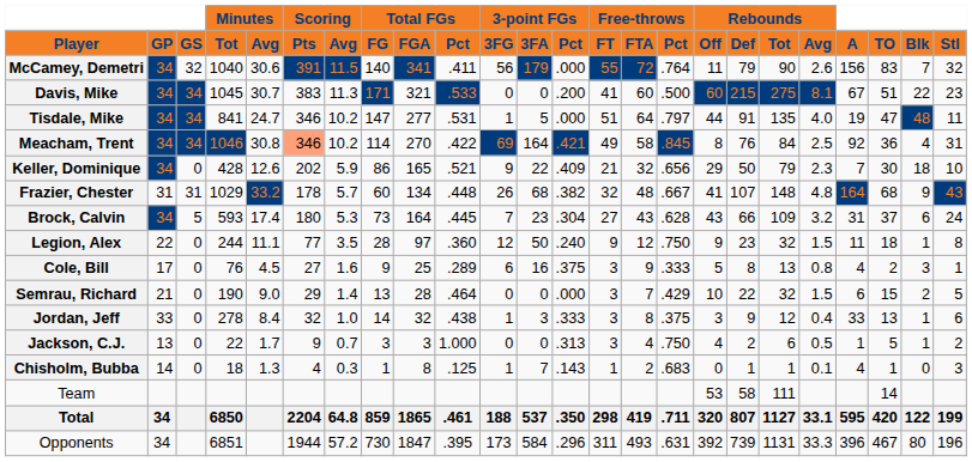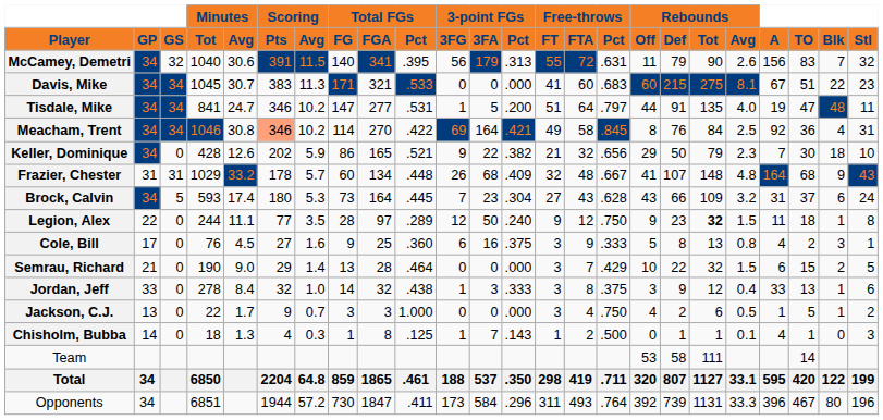 <table class="wikitable sortable" border="1" style="font-size: 80%;">
 <tr>
 <th colspan="3" style="border-top-style:hidden; border-left-style:hidden; background: white;"></th>
 <th colspan="2" style="background:#F47F24; color:#003C7D;">Minutes</th>
 <th colspan="2" style="background:#F47F24; color:#003C7D;">Scoring</th>
 <th colspan="3" style="background:#F47F24; color:#003C7D;">Total FGs</th>
 <th colspan="3" style="background:#F47F24; color:#003C7D;">3-point FGs</th>
 <th colspan="3" style="background:#F47F24; color:#003C7D;">Free-throws</th>
 <th colspan="4" style="background:#F47F24; color:#003C7D;">Rebounds</th>
 <th colspan="4" style="border-top-style:hidden; border-right-style:hidden; background: white;"></th>
 </tr>
 <tr>
 <th scope="col" style="background:#F47F24; color:#003C7D;">Player</th>
 <th scope="col" style="background:#F47F24; color:#003C7D;">GP</th>
 <th scope="col" style="background:#F47F24; color:#003C7D;">GS</th>
 <th scope="col" style="background:#F47F24; color:#003C7D;">Tot</th>
 <th scope="col" style="background:#F47F24; color:#003C7D;">Avg</th>
 <th scope="col" style="background:#F47F24; color:#003C7D;">Pts</th>
 <th scope="col" style="background:#F47F24; color:#003C7D;">Avg</th>
 <th scope="col" style="background:#F47F24; color:#003C7D;">FG</th>
 <th scope="col" style="background:#F47F24; color:#003C7D;">FGA</th>
 <th scope="col" style="background:#F47F24; color:#003C7D;">Pct</th>
 <th scope="col" style="background:#F47F24; color:#003C7D;">3FG</th>
 <th scope="col" style="background:#F47F24; color:#003C7D;">3FA</th>
 <th scope="col" style="background:#F47F24; color:#003C7D;">Pct</th>
 <th scope="col" style="background:#F47F24; color:#003C7D;">FT</th>
 <th scope="col" style="background:#F47F24; color:#003C7D;">FTA</th>
 <th scope="col" style="background:#F47F24; color:#003C7D;">Pct</th>
 <th scope="col" style="background:#F47F24; color:#003C7D;">Off</th>
 <th scope="col" style="background:#F47F24; color:#003C7D;">Def</th>
 <th scope="col" style="background:#F47F24; color:#003C7D;">Tot</th>
 <th scope="col" style="background:#F47F24; color:#003C7D;">Avg</th>
 <th scope="col" style="background:#F47F24; color:#003C7D;">A</th>
 <th scope="col" style="background:#F47F24; color:#003C7D;">TO</th>
 <th scope="col" style="background:#F47F24; color:#003C7D;">Blk</th>
 <th scope="col" style="background:#F47F24; color:#003C7D;">Stl</th>
 </tr>
 <tr>
 <th style=white-space:nowrap>McCamey, Demetri</th>
 <td align="right" style="background:#003C7D; color:#F47F24;">34</td>
 <td align="right">32</td>
 <td align="right">1040</td>
 <td align="right">30.6</td>
 <td align="right" style="background:#003C7D; color:#F47F24;">391</td>
 <td align="right" style="background:#003C7D; color:#F47F24;">11.5</td>
 <td align="right">140</td>
 <td align="right" style="background:#003C7D; color:#F47F24;">341</td>
-<td align="right">.411</td>
+<td align="center">.395</td>
 <td align="right">56</td>
 <td align="right" style="background:#003C7D; color:#F47F24;">179</td>
-<td align="right">.000</td>
+<td align="right">.313</td>
 <td align="right" style="background:#003C7D; color:#F47F24;">55</td>
 <td align="right" style="background:#003C7D; color:#F47F24;">72</td>
-<td align="right">.764</td>
+<td align="center">.631</td>
 <td align="right">11</td>
 <td align="right">79</td>
 <td align="right">90</td>
 <td align="right">2.6</td>
 <td align="right">156</td>
 <td align="right">83</td>
 <td align="right">7</td>
 <td align="right">32</td>
 </tr>
 <tr>
 <th style=white-space:nowrap>Davis, Mike</th>
 <td align="right" style="background:#003C7D; color:#F47F24;">34</td>
 <td align="right" style="background:#003C7D; color:#F47F24;">34</td>
 <td align="right">1045</td>
 <td align="right">30.7</td>
 <td align="right">383</td>
 <td align="right">11.3</td>
 <td align="right" style="background:#003C7D; color:#F47F24;">171</td>
 <td align="right">321</td>
 <td align="right" style="background:#003C7D; color:#F47F24;">.533</td>
 <td align="right">0</td>
 <td align="right">0</td>
-<td align="right">.200</td>
+<td align="right">.000</td>
 <td align="right">41</td>
 <td align="right">60</td>
-<td align="right">.500</td>
+<td align="right">.683</td>
 <td align="right" style="background:#003C7D; color:#F47F24;">60</td>
 <td align="right" style="background:#003C7D; color:#F47F24;">215</td>
 <td align="right" style="background:#003C7D; color:#F47F24;">275</td>
 <td align="right" style="background:#003C7D; color:#F47F24;">8.1</td>
 <td align="right">67</td>
 <td align="right">51</td>
 <td align="right">22</td>
 <td align="right">23</td>
 </tr>
 <tr>
 <th style=white-space:nowrap>Tisdale, Mike</th>
 <td align="right" style="background:#003C7D; color:#F47F24;">34</td>
 <td align="right" style="background:#003C7D; color:#F47F24;">34</td>
 <td align="right">841</td>
 <td align="right">24.7</td>
 <td align="right">346</td>
 <td align="right">10.2</td>
 <td align="right">147</td>
 <td align="right">277</td>
 <td align="right">.531</td>
 <td align="right">1</td>
 <td align="right">5</td>
-<td align="right">.000</td>
+<td align="right">.200</td>
 <td align="right">51</td>
 <td align="right">64</td>
 <td align="right">.797</td>
 <td align="right">44</td>
 <td align="right">91</td>
 <td align="right">135</td>
 <td align="right">4.0</td>
 <td align="right">19</td>
 <td align="right">47</td>
 <td align="right" style="background:#003C7D; color:#F47F24;">48</td>
 <td align="right">11</td>
 </tr>
 <tr>
 <th style=white-space:nowrap>Meacham, Trent</th>
 <td align="right" style="background:#003C7D; color:#F47F24;">34</td>
 <td align="right" style="background:#003C7D; color:#F47F24;">34</td>
 <td align="right" style="background:#003C7D; color:#F47F24;">1046</td>
 <td align="right">30.8</td>
 <td align="right" style="background: lightsalmon;">346</td>
 <td align="right">10.2</td>
 <td align="right">114</td>
 <td align="right">270</td>
 <td align="right">.422</td>
 <td align="right" style="background:#003C7D; color:#F47F24;">69</td>
 <td align="right">164</td>
 <td align="right" style="background:#003C7D; color:#F47F24;">.421</td>
 <td align="right">49</td>
 <td align="right">58</td>
 <td align="right" style="background:#003C7D; color:#F47F24;">.845</td>
 <td align="right">8</td>
 <td align="right">76</td>
 <td align="right">84</td>
 <td align="right">2.5</td>
 <td align="right">92</td>
 <td align="right">36</td>
 <td align="right">4</td>
 <td align="right">31</td>
 </tr>
 <tr>
 <th style=white-space:nowrap>Keller, Dominique</th>
 <td align="right" style="background:#003C7D; color:#F47F24;">34</td>
 <td align="right">0</td>
 <td align="right">428</td>
 <td align="right">12.6</td>
 <td align="right">202</td>
 <td align="right">5.9</td>
 <td align="right">86</td>
 <td align="right">165</td>
 <td align="right">.521</td>
 <td align="right">9</td>
 <td align="right">22</td>
-<td align="right">.409</td>
+<td align="right">.382</td>
 <td align="right">21</td>
 <td align="right">32</td>
 <td align="right">.656</td>
 <td align="right">29</td>
 <td align="right">50</td>
 <td align="right">79</td>
 <td align="right">2.3</td>
 <td align="right">7</td>
 <td align="right">30</td>
 <td align="right">18</td>
 <td align="right">10</td>
 </tr>
 <tr>
 <th style=white-space:nowrap>Frazier, Chester</th>
 <td align="right">31</td>
 <td align="right">31</td>
 <td align="right">1029</td>
 <td align="right" style="background:#003C7D; color:#F47F24;">33.2</td>
 <td align="right">178</td>
 <td align="right">5.7</td>
 <td align="right">60</td>
 <td align="right">134</td>
 <td align="right">.448</td>
 <td align="right">26</td>
 <td align="right">68</td>
-<td align="right">.382</td>
+<td align="right">.409</td>
 <td align="right">32</td>
 <td align="right">48</td>
 <td align="right">.667</td>
 <td align="right">41</td>
 <td align="right">107</td>
 <td align="right">148</td>
 <td align="right">4.8</td>
 <td align="right" style="background:#003C7D; color:#F47F24;">164</td>
 <td align="right">68</td>
 <td align="right">9</td>
 <td align="right" style="background:#003C7D; color:#F47F24;">43</td>
 </tr>
 <tr>
 <th style=white-space:nowrap>Brock, Calvin</th>
 <td align="right" style="background:#003C7D; color:#F47F24;">34</td>
 <td align="right">5</td>
 <td align="right">593</td>
 <td align="right">17.4</td>
 <td align="right">180</td>
 <td align="right">5.3</td>
 <td align="right">73</td>
 <td align="right">164</td>
 <td align="right">.445</td>
 <td align="right">7</td>
 <td align="right">23</td>
 <td align="right">.304</td>
 <td align="right">27</td>
 <td align="right">43</td>
 <td align="right">.628</td>
 <td align="right">43</td>
 <td align="right">66</td>
 <td align="right">109</td>
 <td align="right">3.2</td>
 <td align="right">31</td>
 <td align="right">37</td>
 <td align="right">6</td>
 <td align="right">24</td>
 </tr>
 <tr>
 <th style=white-space:nowrap>Legion, Alex</th>
 <td align="right">22</td>
 <td align="right">0</td>
 <td align="right">244</td>
 <td align="right">11.1</td>
 <td align="right">77</td>
 <td align="right">3.5</td>
 <td align="right">28</td>
 <td align="right">97</td>
-<td align="right">.360</td>
+<td align="right">.289</td>
 <td align="right">12</td>
 <td align="right">50</td>
 <td align="right">.240</td>
 <td align="right">9</td>
 <td align="right">12</td>
 <td align="right">.750</td>
 <td align="right">9</td>
 <td align="right">23</td>
-<td align="right">32</td>
+<td align="right"><strong>32</strong></td>
 <td align="right">1.5</td>
 <td align="right">11</td>
 <td align="right">18</td>
 <td align="right">1</td>
 <td align="right">8</td>
 </tr>
 <tr>
 <th style=white-space:nowrap>Cole, Bill</th>
 <td align="right">17</td>
 <td align="right">0</td>
 <td align="right">76</td>
 <td align="right">4.5</td>
 <td align="right">27</td>
 <td align="right">1.6</td>
 <td align="right">9</td>
 <td align="right">25</td>
-<td align="right">.289</td>
+<td align="right">.360</td>
 <td align="right">6</td>
 <td align="right">16</td>
 <td align="right">.375</td>
 <td align="right">3</td>
 <td align="right">9</td>
 <td align="right">.333</td>
 <td align="right">5</td>
 <td align="right">8</td>
 <td align="right">13</td>
 <td align="right">0.8</td>
 <td align="right">4</td>
 <td align="right">2</td>
 <td align="right">3</td>
 <td align="right">1</td>
 </tr>
 <tr>
 <th style=white-space:nowrap>Semrau, Richard</th>
 <td align="right">21</td>
 <td align="right">0</td>
 <td align="right">190</td>
 <td align="right">9.0</td>
 <td align="right">29</td>
 <td align="right">1.4</td>
 <td align="right">13</td>
 <td align="right">28</td>
 <td align="right">.464</td>
 <td align="right">0</td>
 <td align="right">0</td>
 <td align="right">.000</td>
 <td align="right">3</td>
 <td align="right">7</td>
 <td align="right">.429</td>
 <td align="right">10</td>
 <td align="right">22</td>
 <td align="right">32</td>
 <td align="right">1.5</td>
 <td align="right">6</td>
 <td align="right">15</td>
 <td align="right">2</td>
 <td align="right">5</td>
 </tr>
 <tr>
 <th style=white-space:nowrap>Jordan, Jeff</th>
 <td align="right">33</td>
 <td align="right">0</td>
 <td align="right">278</td>
 <td align="right">8.4</td>
 <td align="right">32</td>
 <td align="right">1.0</td>
 <td align="right">14</td>
 <td align="right">32</td>
 <td align="right">.438</td>
 <td align="right">1</td>
 <td align="right">3</td>
 <td align="right">.333</td>
 <td align="right">3</td>
 <td align="right">8</td>
 <td align="right">.375</td>
 <td align="right">3</td>
 <td align="right">9</td>
 <td align="right">12</td>
 <td align="right">0.4</td>
 <td align="right">33</td>
 <td align="right">13</td>
 <td align="right">1</td>
 <td align="right">6</td>
 </tr>
 <tr>
 <th style=white-space:nowrap>Jackson, C.J.</th>
 <td align="right">13</td>
 <td align="right">0</td>
 <td align="right">22</td>
 <td align="right">1.7</td>
 <td align="right">9</td>
 <td align="right">0.7</td>
 <td align="right">3</td>
 <td align="right">3</td>
 <td align="right">1.000</td>
 <td align="right">0</td>
 <td align="right">0</td>
-<td align="right">.313</td>
+<td align="right">.000</td>
 <td align="right">3</td>
 <td align="right">4</td>
 <td align="right">.750</td>
 <td align="right">4</td>
 <td align="right">2</td>
 <td align="right">6</td>
 <td align="right">0.5</td>
 <td align="right">1</td>
 <td align="right">5</td>
 <td align="right">1</td>
 <td align="right">2</td>
 </tr>
 <tr>
 <th style=white-space:nowrap>Chisholm, Bubba</th>
 <td align="right">14</td>
 <td align="right">0</td>
 <td align="right">18</td>
 <td align="right">1.3</td>
 <td align="right">4</td>
 <td align="right">0.3</td>
 <td align="right">1</td>
 <td align="right">8</td>
 <td align="right">.125</td>
 <td align="right">1</td>
 <td align="right">7</td>
 <td align="right">.143</td>
 <td align="right">1</td>
 <td align="right">2</td>
-<td align="right">.683</td>
+<td align="right">.500</td>
 <td align="right">0</td>
 <td align="right">1</td>
 <td align="right">1</td>
 <td align="right">0.1</td>
 <td align="right">4</td>
 <td align="right">1</td>
 <td align="right">0</td>
 <td align="right">3</td>
 </tr>
 <tr class="sortbottom">
 <td align="center">Team</td>
 <td align="right"></td>
 <td align="right"></td>
 <td align="right"></td>
 <td align="right"></td>
 <td align="right"></td>
 <td align="right"></td>
 <td align="right"></td>
 <td align="right"></td>
 <td align="right"></td>
 <td align="right"></td>
 <td align="right"></td>
 <td align="right"></td>
 <td align="right"></td>
 <td align="right"></td>
 <td align="right"></td>
 <td align="right">53</td>
 <td align="right">58</td>
 <td align="right">111</td>
 <td align="right"></td>
 <td align="right"></td>
 <td align="right">14</td>
 <td align="right"></td>
 <td align="right"></td>
 </tr>
 <tr class="sortbottom">
 <th>Total</th>
 <th align="right">34</th>
 <th align="right"></th>
 <th align="right">6850</th>
 <th align="right"></th>
 <th align="right">2204</th>
 <th align="right">64.8</th>
 <th align="right">859</th>
 <th align="right">1865</th>
 <th align="right">.461</th>
 <th align="right">188</th>
 <th align="right">537</th>
 <th align="right">.350</th>
 <th align="right">298</th>
 <th align="right">419</th>
 <th align="right">.711</th>
 <th align="right">320</th>
 <th align="right">807</th>
 <th align="right">1127</th>
 <th align="right">33.1</th>
 <th align="right">595</th>
 <th align="right">420</th>
 <th align="right">122</th>
 <th align="right">199</th>
 </tr>
 <tr class="sortbottom">
 <td align="center">Opponents</td>
 <td align="center">34</td>
 <td align="center"></td>
 <td align="center">6851</td>
 <td align="center"></td>
 <td align="center">1944</td>
 <td align="center">57.2</td>
 <td align="center">730</td>
 <td align="center">1847</td>
-<td align="center">.395</td>
+<td align="right">.411</td>
 <td align="center">173</td>
 <td align="center">584</td>
 <td align="center">.296</td>
 <td align="center">311</td>
 <td align="center">493</td>
-<td align="center">.631</td>
+<td align="right">.764</td>
 <td align="center">392</td>
 <td align="center">739</td>
 <td align="center">1131</td>
 <td align="center">33.3</td>
 <td align="center">396</td>
 <td align="center">467</td>
 <td align="center">80</td>
 <td align="center">196</td>
 </tr>
 </table>
